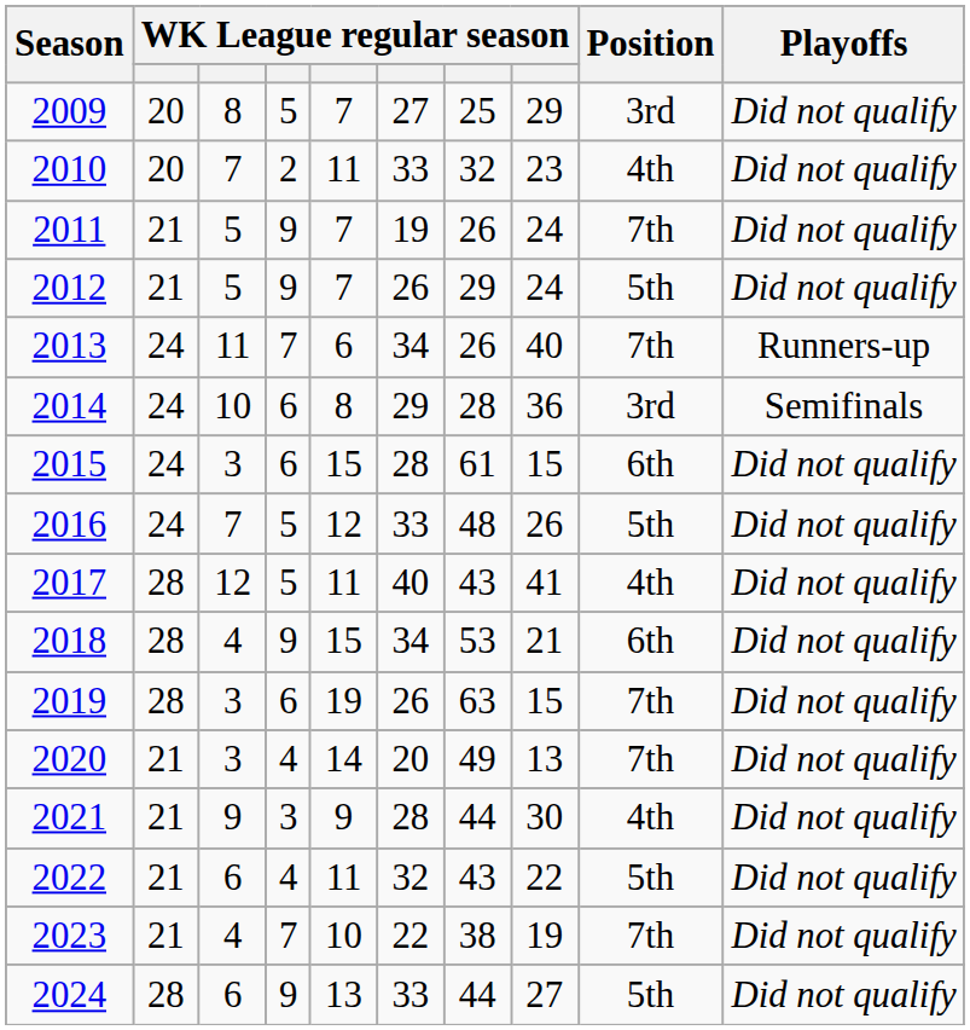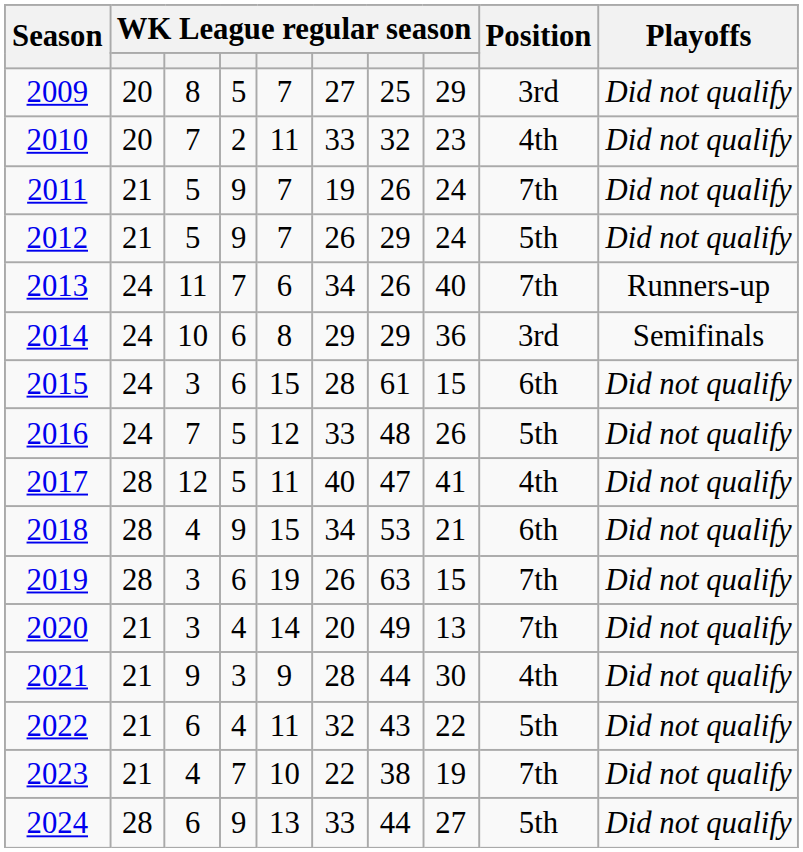 <table class="wikitable sortable" style="text-align: center">
 <tr>
 <th scope="col" rowspan="2">Season</th>
 <th colspan="7" class="unsortable">WK League regular season</th>
 <th scope="col" rowspan=2  class="unsortable">Position</th>
 <th scope="col" rowspan=2 class="unsortable">Playoffs</th>
 </tr>
 <tr>
 <th></th>
 <th></th>
 <th></th>
 <th></th>
 <th></th>
 <th></th>
 <th></th>
 </tr>
 <tr>
 <td><a href='#'>2009</a></td>
 <td>20</td>
 <td>8</td>
 <td>5</td>
 <td>7</td>
 <td>27</td>
 <td>25</td>
 <td>29</td>
 <td>3rd</td>
 <td><em>Did not qualify</em></td>
 </tr>
 <tr>
 <td><a href='#'>2010</a></td>
 <td>20</td>
 <td>7</td>
 <td>2</td>
 <td>11</td>
 <td>33</td>
 <td>32</td>
 <td>23</td>
 <td>4th</td>
 <td><em>Did not qualify</em></td>
 </tr>
 <tr>
 <td><a href='#'>2011</a></td>
 <td>21</td>
 <td>5</td>
 <td>9</td>
 <td>7</td>
 <td>19</td>
 <td>26</td>
 <td>24</td>
 <td>7th</td>
 <td><em>Did not qualify</em></td>
 </tr>
 <tr>
 <td><a href='#'>2012</a></td>
 <td>21</td>
 <td>5</td>
 <td>9</td>
 <td>7</td>
 <td>26</td>
 <td>29</td>
 <td>24</td>
 <td>5th</td>
 <td><em>Did not qualify</em></td>
 </tr>
 <tr>
 <td><a href='#'>2013</a></td>
 <td>24</td>
 <td>11</td>
 <td>7</td>
 <td>6</td>
 <td>34</td>
 <td>26</td>
 <td>40</td>
 <td>7th</td>
 <td>Runners-up</td>
 </tr>
 <tr>
 <td><a href='#'>2014</a></td>
 <td>24</td>
 <td>10</td>
 <td>6</td>
 <td>8</td>
 <td>29</td>
-<td>28</td>
+<td>29</td>
 <td>36</td>
 <td>3rd</td>
 <td>Semifinals</td>
 </tr>
 <tr>
 <td><a href='#'>2015</a></td>
 <td>24</td>
 <td>3</td>
 <td>6</td>
 <td>15</td>
 <td>28</td>
 <td>61</td>
 <td>15</td>
 <td>6th</td>
 <td><em>Did not qualify</em></td>
 </tr>
 <tr>
 <td><a href='#'>2016</a></td>
 <td>24</td>
 <td>7</td>
 <td>5</td>
 <td>12</td>
 <td>33</td>
 <td>48</td>
 <td>26</td>
 <td>5th</td>
 <td><em>Did not qualify</em></td>
 </tr>
 <tr>
 <td><a href='#'>2017</a></td>
 <td>28</td>
 <td>12</td>
 <td>5</td>
 <td>11</td>
 <td>40</td>
-<td>43</td>
+<td>47</td>
 <td>41</td>
 <td>4th</td>
 <td><em>Did not qualify</em></td>
 </tr>
 <tr>
 <td><a href='#'>2018</a></td>
 <td>28</td>
 <td>4</td>
 <td>9</td>
 <td>15</td>
 <td>34</td>
 <td>53</td>
 <td>21</td>
 <td>6th</td>
 <td><em>Did not qualify</em></td>
 </tr>
 <tr>
 <td><a href='#'>2019</a></td>
 <td>28</td>
 <td>3</td>
 <td>6</td>
 <td>19</td>
 <td>26</td>
 <td>63</td>
 <td>15</td>
 <td>7th</td>
 <td><em>Did not qualify</em></td>
 </tr>
 <tr>
 <td><a href='#'>2020</a></td>
 <td>21</td>
 <td>3</td>
 <td>4</td>
 <td>14</td>
 <td>20</td>
 <td>49</td>
 <td>13</td>
 <td>7th</td>
 <td><em>Did not qualify</em></td>
 </tr>
 <tr>
 <td><a href='#'>2021</a></td>
 <td>21</td>
 <td>9</td>
 <td>3</td>
 <td>9</td>
 <td>28</td>
 <td>44</td>
 <td>30</td>
 <td>4th</td>
 <td><em>Did not qualify</em></td>
 </tr>
 <tr>
 <td><a href='#'>2022</a></td>
 <td>21</td>
 <td>6</td>
 <td>4</td>
 <td>11</td>
 <td>32</td>
 <td>43</td>
 <td>22</td>
 <td>5th</td>
 <td><em>Did not qualify</em></td>
 </tr>
 <tr>
 <td><a href='#'>2023</a></td>
 <td>21</td>
 <td>4</td>
 <td>7</td>
 <td>10</td>
 <td>22</td>
 <td>38</td>
 <td>19</td>
 <td>7th</td>
 <td><em>Did not qualify</em></td>
 </tr>
 <tr>
 <td><a href='#'>2024</a></td>
 <td>28</td>
 <td>6</td>
 <td>9</td>
 <td>13</td>
 <td>33</td>
 <td>44</td>
 <td>27</td>
 <td>5th</td>
 <td><em>Did not qualify</em></td>
 </tr>
 </table>
